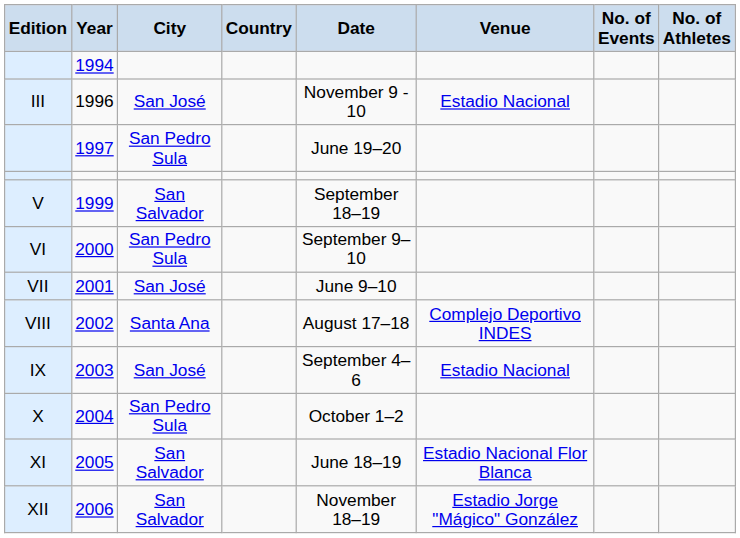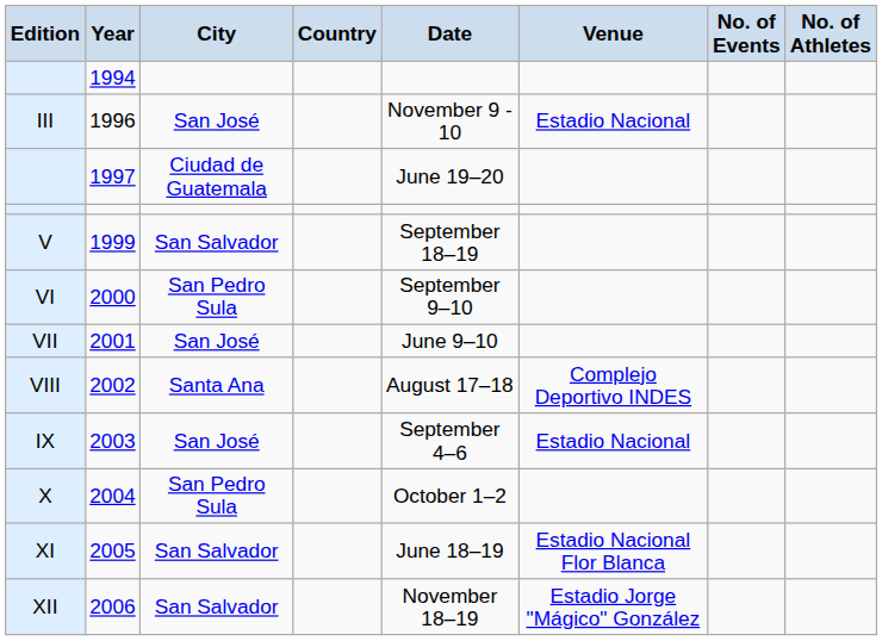 <table class="wikitable" style="text-align:center; font-size: 90%;" align="center">
 <tr>
 <th style="background-color: #CCDDEE;">Edition</th>
 <th style="background-color: #CCDDEE;">Year</th>
 <th style="background-color: #CCDDEE;">City</th>
 <th style="background-color: #CCDDEE;">Country</th>
 <th style="background-color: #CCDDEE;">Date</th>
 <th style="background-color: #CCDDEE;">Venue</th>
 <th style="background-color: #CCDDEE;">No. of <br>Events</th>
 <th style="background-color: #CCDDEE;">No. of<br>Athletes</th>
 </tr>
 <tr>
 <td bgcolor=DDEEFF></td>
 <td><a href='#'>1994</a></td>
 <td></td>
 <td></td>
 <td></td>
 <td></td>
 <td></td>
 <td></td>
 </tr>
 <tr>
 <td bgcolor=DDEEFF>III</td>
 <td>1996</td>
 <td><a href='#'>San José</a></td>
 <td></td>
 <td>November 9 - 10</td>
 <td><a href='#'>Estadio Nacional</a></td>
 <td></td>
 </tr>
 <tr>
 <td bgcolor=DDEEFF></td>
 <td><a href='#'>1997</a></td>
-<td><a href='#'>San Pedro Sula</a></td>
+<td><a href='#'>Ciudad de Guatemala</a></td>
 <td></td>
 <td>June 19–20</td>
 <td></td>
 <td></td>
 <td></td>
 </tr>
 <tr>
 <td bgcolor=DDEEFF></td>
 <td></td>
 <td></td>
 <td></td>
 <td></td>
 <td></td>
 <td></td>
 </tr>
 <tr>
 <td bgcolor=DDEEFF>V</td>
 <td><a href='#'>1999</a></td>
 <td><a href='#'>San Salvador</a></td>
 <td></td>
 <td>September 18–19</td>
 <td></td>
 <td></td>
 <td></td>
 </tr>
 <tr>
 <td bgcolor=DDEEFF>VI</td>
 <td><a href='#'>2000</a></td>
 <td><a href='#'>San Pedro Sula</a></td>
 <td></td>
 <td>September 9–10</td>
 <td></td>
 <td></td>
 <td></td>
 </tr>
 <tr>
 <td bgcolor=DDEEFF>VII</td>
 <td><a href='#'>2001</a></td>
 <td><a href='#'>San José</a></td>
 <td></td>
 <td>June 9–10</td>
 <td></td>
 <td></td>
 <td></td>
 </tr>
 <tr>
 <td bgcolor=DDEEFF>VIII</td>
 <td><a href='#'>2002</a></td>
 <td><a href='#'>Santa Ana</a></td>
 <td></td>
 <td>August 17–18</td>
 <td><a href='#'>Complejo Deportivo INDES</a></td>
 <td></td>
 <td></td>
 </tr>
 <tr>
 <td bgcolor=DDEEFF>IX</td>
 <td><a href='#'>2003</a></td>
 <td><a href='#'>San José</a></td>
 <td></td>
 <td>September 4–6</td>
 <td><a href='#'>Estadio Nacional</a></td>
 <td></td>
 <td></td>
 </tr>
 <tr>
 <td bgcolor=DDEEFF>X</td>
 <td><a href='#'>2004</a></td>
 <td><a href='#'>San Pedro Sula</a></td>
 <td></td>
 <td>October 1–2</td>
 <td></td>
 <td></td>
 <td></td>
 </tr>
 <tr>
 <td bgcolor=DDEEFF>XI</td>
 <td><a href='#'>2005</a></td>
 <td><a href='#'>San Salvador</a></td>
 <td></td>
 <td>June 18–19</td>
 <td><a href='#'>Estadio Nacional Flor Blanca</a></td>
 <td></td>
 <td></td>
 </tr>
 <tr>
 <td bgcolor=DDEEFF>XII</td>
 <td><a href='#'>2006</a></td>
 <td><a href='#'>San Salvador</a></td>
 <td></td>
 <td>November 18–19</td>
 <td><a href='#'>Estadio Jorge "Mágico" González</a></td>
 <td></td>
 <td></td>
 </tr>
 </table>
